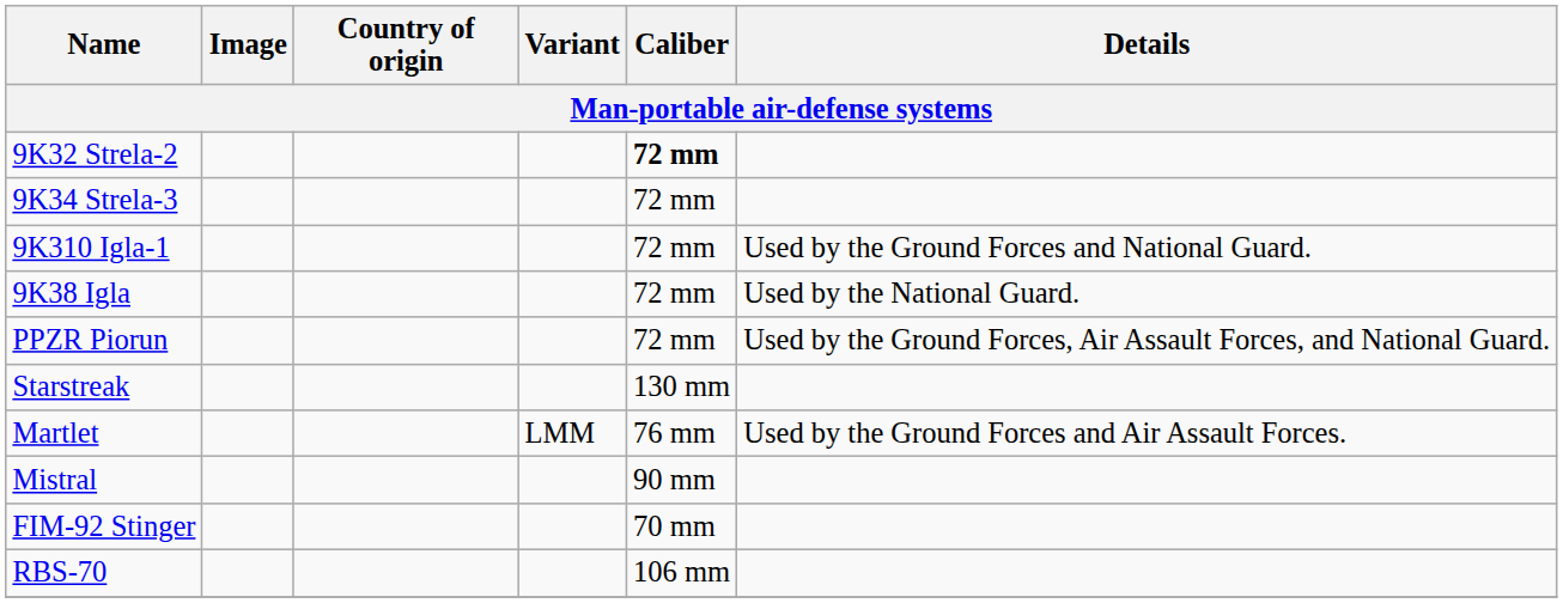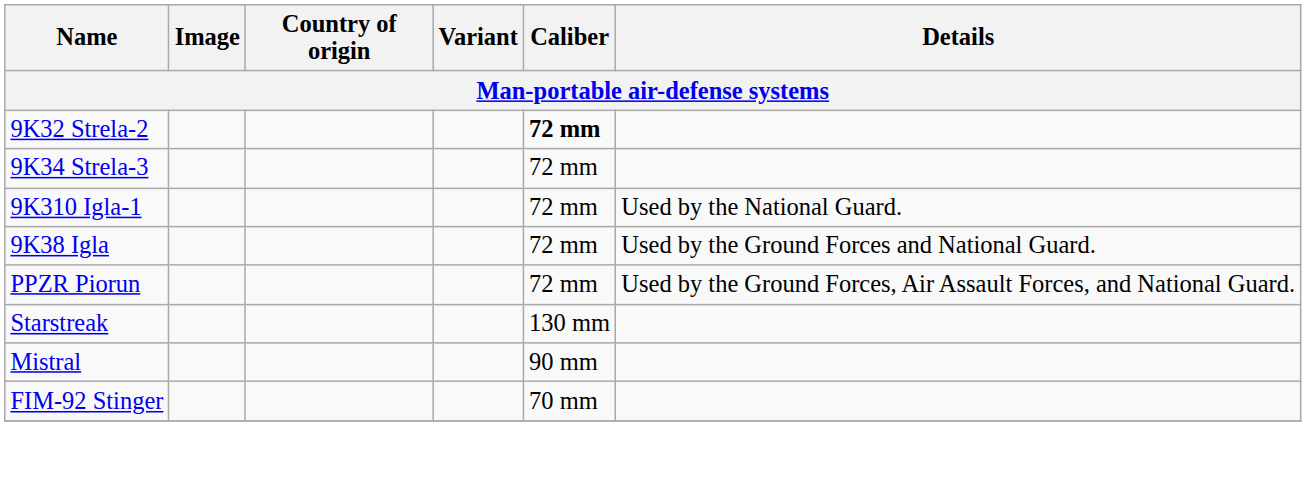 <table class="wikitable sortable">
 <tr>
 <th>Name</th>
 <th>Image</th>
 <th style="width:115px;">Country of origin</th>
 <th>Variant</th>
 <th>Caliber</th>
 <th>Details</th>
 </tr>
 <tr>
 <th colspan="6"><a href='#'>Man-portable air-defense systems</a></th>
 </tr>
 <tr>
 <td><a href='#'>9K32 Strela-2</a></td>
 <td></td>
 <td></td>
 <td></td>
 <td><strong>72 mm</strong></td>
 <td></td>
 </tr>
 <tr>
 <td><a href='#'>9K34 Strela-3</a></td>
 <td></td>
 <td></td>
 <td></td>
 <td>72 mm</td>
 <td></td>
 </tr>
 <tr>
 <td><a href='#'>9K310 Igla-1</a></td>
 <td></td>
 <td></td>
 <td></td>
 <td>72 mm</td>
-<td>Used by the Ground Forces and National Guard.</td>
+<td>Used by the National Guard.</td>
 </tr>
 <tr>
 <td><a href='#'>9K38 Igla</a></td>
 <td></td>
 <td></td>
 <td></td>
 <td>72 mm</td>
-<td>Used by the National Guard.</td>
+<td>Used by the Ground Forces and National Guard.</td>
 </tr>
 <tr>
 <td><a href='#'>PPZR Piorun</a></td>
 <td></td>
 <td></td>
 <td></td>
 <td>72 mm</td>
 <td>Used by the Ground Forces, Air Assault Forces, and National Guard.</td>
 </tr>
 <tr>
 <td><a href='#'>Starstreak</a></td>
 <td></td>
 <td></td>
 <td></td>
 <td>130 mm</td>
 <td></td>
 </tr>
 <tr>
-<td><a href='#'>Martlet</a></td>
-<td></td>
-<td></td>
-<td>LMM</td>
-<td>76 mm</td>
-<td>Used by the Ground Forces and Air Assault Forces.</td>
-</tr>
-<tr>
 <td><a href='#'>Mistral</a></td>
 <td></td>
 <td></td>
 <td></td>
 <td>90 mm</td>
 <td></td>
 </tr>
 <tr>
 <td><a href='#'>FIM-92 Stinger</a></td>
 <td></td>
 <td></td>
 <td></td>
 <td>70 mm</td>
 <td></td>
 </tr>
 <tr>
-<td><a href='#'>RBS-70</a></td>
-<td></td>
-<td></td>
-<td></td>
-<td>106 mm</td>
-<td></td>
-</tr>
-<tr>
 </tr>
 </table>
